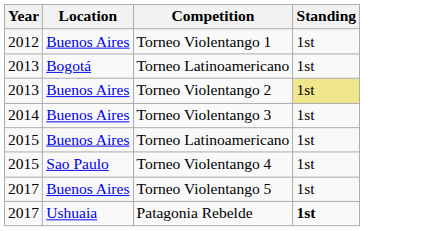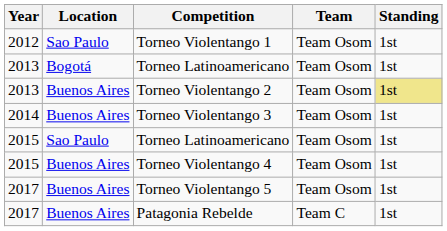 <table class="wikitable">
 <tr>
 <th>Year</th>
 <th>Location</th>
 <th>Competition</th>
+<th>Team</th>
 <th>Standing</th>
 </tr>
 <tr>
 <td>2012</td>
-<td><a href='#'>Buenos Aires</a></td>
+<td><a href='#'>Sao Paulo</a></td>
 <td>Torneo Violentango 1</td>
+<td>Team Osom</td>
 <td>1st</td>
 </tr>
 <tr>
 <td>2013</td>
 <td><a href='#'>Bogotá</a></td>
 <td>Torneo Latinoamericano</td>
+<td>Team Osom</td>
 <td>1st</td>
 </tr>
 <tr>
 <td>2013</td>
 <td><a href='#'>Buenos Aires</a></td>
 <td>Torneo Violentango 2</td>
+<td>Team Osom</td>
 <td style="background: khaki;">1st</td>
 </tr>
 <tr>
 <td>2014</td>
 <td><a href='#'>Buenos Aires</a></td>
 <td>Torneo Violentango 3</td>
+<td>Team Osom</td>
+<td>1st</td>
+</tr>
+<tr>
+<td>2015</td>
+<td><a href='#'>Sao Paulo</a></td>
+<td>Torneo Latinoamericano</td>
+<td>Team Osom</td>
 <td>1st</td>
 </tr>
 <tr>
 <td>2015</td>
 <td><a href='#'>Buenos Aires</a></td>
-<td>Torneo Latinoamericano</td>
-<td>1st</td>
-</tr>
-<tr>
-<td>2015</td>
-<td><a href='#'>Sao Paulo</a></td>
 <td>Torneo Violentango 4</td>
+<td>Team Osom</td>
 <td>1st</td>
 </tr>
 <tr>
 <td>2017</td>
 <td><a href='#'>Buenos Aires</a></td>
 <td>Torneo Violentango 5</td>
+<td>Team Osom</td>
 <td>1st</td>
 </tr>
 <tr>
 <td>2017</td>
-<td><a href='#'>Ushuaia</a></td>
+<td><a href='#'>Buenos Aires</a></td>
 <td>Patagonia Rebelde</td>
-<td><strong>1st</strong></td>
+<td>Team C</td>
+<td>1st</td>
 </tr>
 </table>
